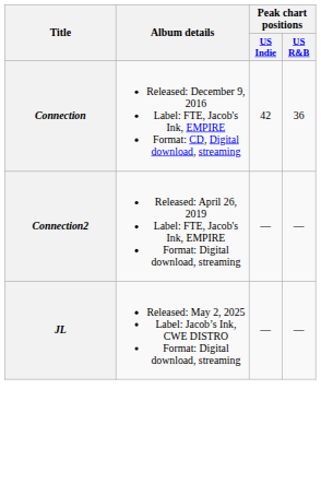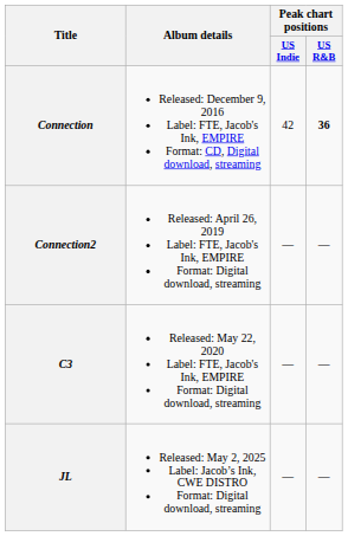 <table class="wikitable plainrowheaders" style="text-align:center;">
 <tr>
 <th scope="col" rowspan="2" style="width:10em;">Title</th>
 <th scope="col" rowspan="2" style="width:12em;">Album details</th>
 <th scope="col" colspan="2">Peak chart positions</th>
 </tr>
 <tr>
 <th scope="col" style="width:3em;font-size:90%;"><a href='#'>US<br>Indie</a></th>
 <th scope="col" style="width:3em;font-size:90%;"><a href='#'>US <br>R&B</a></th>
 </tr>
 <tr>
 <th scope="row"><em>Connection</em></th>
 <td><br><ul><li>Released: December 9, 2016</li><li>Label: FTE, Jacob's Ink, <a href='#'>EMPIRE</a></li><li>Format: <a href='#'>CD</a>, <a href='#'>Digital download</a>, <a href='#'>streaming</a></li></ul></td>
 <td>42</td>
-<td>36</td>
+<td><strong>36</strong></td>
 </tr>
 <tr>
 <th scope="row"><em>Connection2</em></th>
 <td><br><ul><li>Released: April 26, 2019</li><li>Label: FTE, Jacob's Ink, EMPIRE</li><li>Format: Digital download, streaming</li></ul></td>
+<td>—</td>
+<td>—</td>
+</tr>
+<tr>
+<th scope="row"><em>C3</em></th>
+<td><br><ul><li>Released: May 22, 2020</li><li>Label: FTE, Jacob's Ink, EMPIRE</li><li>Format: Digital download, streaming</li></ul></td>
 <td>—</td>
 <td>—</td>
 </tr>
 <tr>
 <th scope="row"><em>JL </em></th>
 <td><br><ul><li>Released: May 2, 2025</li><li>Label: Jacob’s Ink, CWE DISTRO</li><li>Format: Digital download, streaming</li></ul></td>
 <td>—</td>
 <td>—</td>
 </tr>
 </table>
